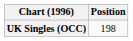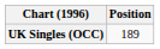 <table class="wikitable plainrowheaders" style="text-align:center">
 <tr>
 <th>Chart (1996)</th>
 <th>Position</th>
 </tr>
 <tr>
 <th scope="row">UK Singles (OCC)</th>
-<td>198</td>
+<td>189</td>
 </tr>
 </table>
